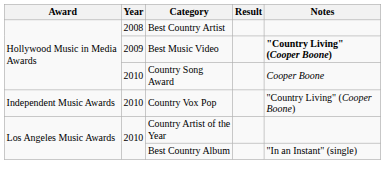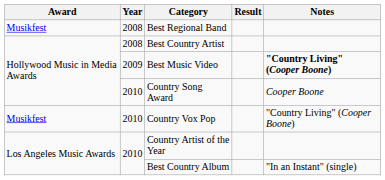 <table class="wikitable">
 <tr>
 <th>Award</th>
 <th>Year</th>
 <th>Category</th>
 <th>Result</th>
 <th>Notes</th>
+</tr>
+<tr>
+<td><a href='#'>Musikfest</a></td>
+<td>2008</td>
+<td>Best Regional Band</td>
+<td></td>
+<td></td>
 </tr>
 <tr>
 <td rowspan="3">Hollywood Music in Media Awards</td>
 <td>2008</td>
 <td>Best Country Artist</td>
 <td></td>
 <td></td>
 </tr>
 <tr>
 <td>2009</td>
 <td>Best Music Video</td>
 <td></td>
 <td><strong>"Country Living" (<em>Cooper Boone</em>)</strong></td>
 </tr>
 <tr>
 <td>2010</td>
 <td>Country Song Award</td>
 <td></td>
 <td><em>Cooper Boone</em></td>
 </tr>
 <tr>
-<td>Independent Music Awards</td>
+<td><a href='#'>Musikfest</a></td>
 <td>2010</td>
 <td>Country Vox Pop</td>
 <td></td>
 <td>"Country Living" (<em>Cooper Boone</em>)</td>
 </tr>
 <tr>
 <td rowspan="2">Los Angeles Music Awards</td>
 <td rowspan="2">2010</td>
 <td>Country Artist of the Year</td>
 <td></td>
 <td></td>
 </tr>
 <tr>
 <td>Best Country Album</td>
 <td></td>
 <td>"In an Instant" (single)</td>
 </tr>
 </table>
